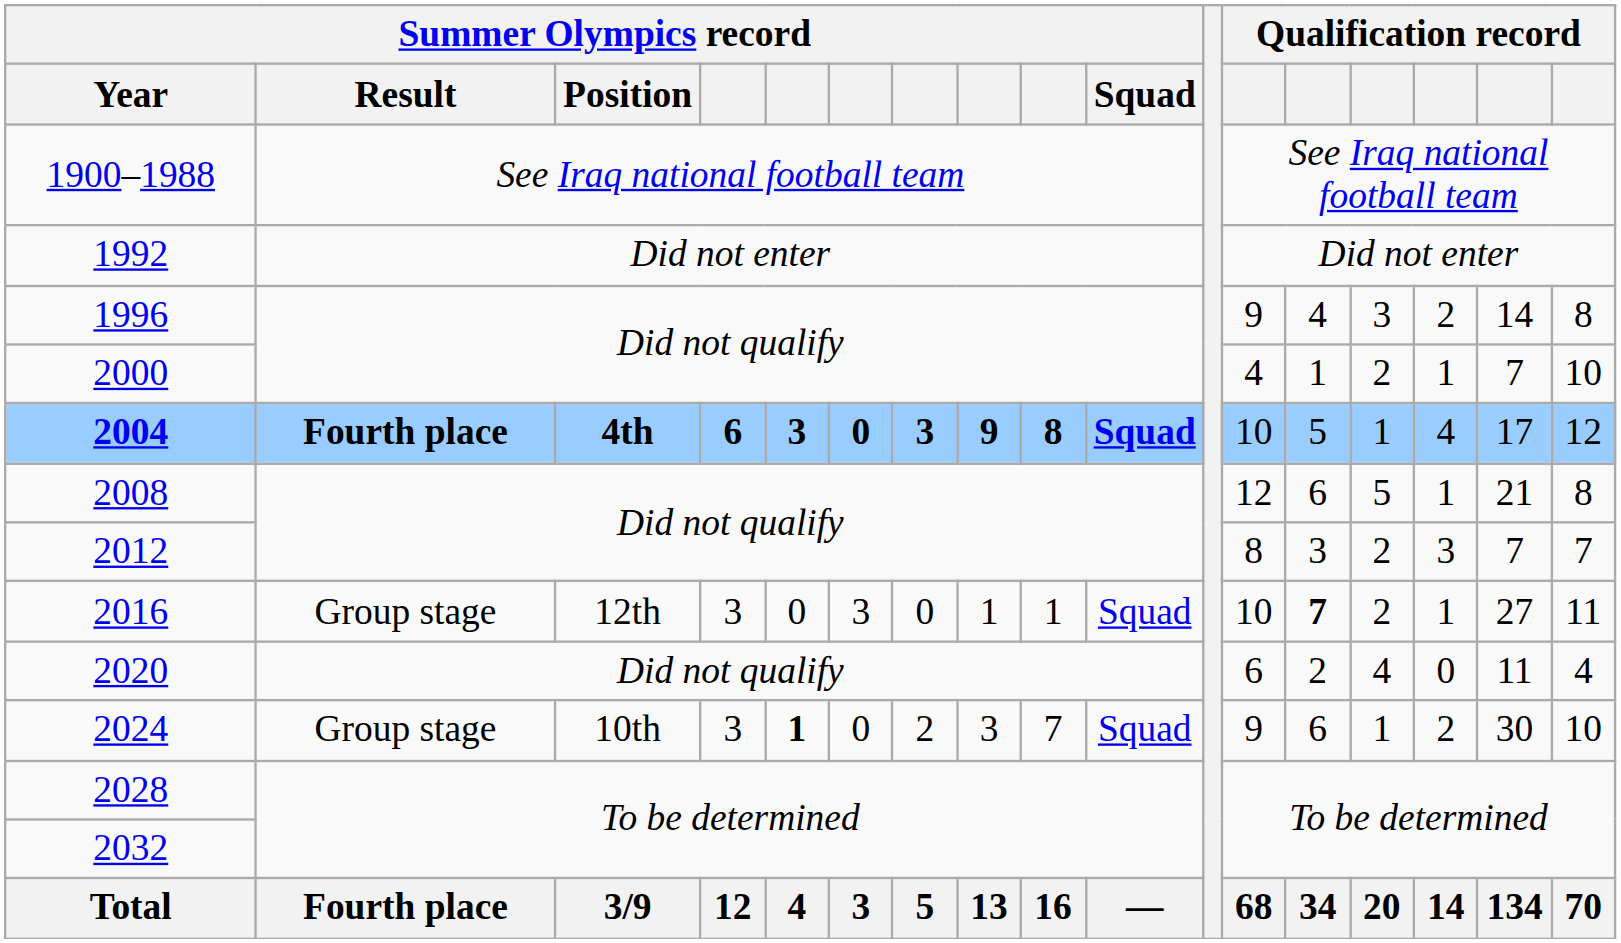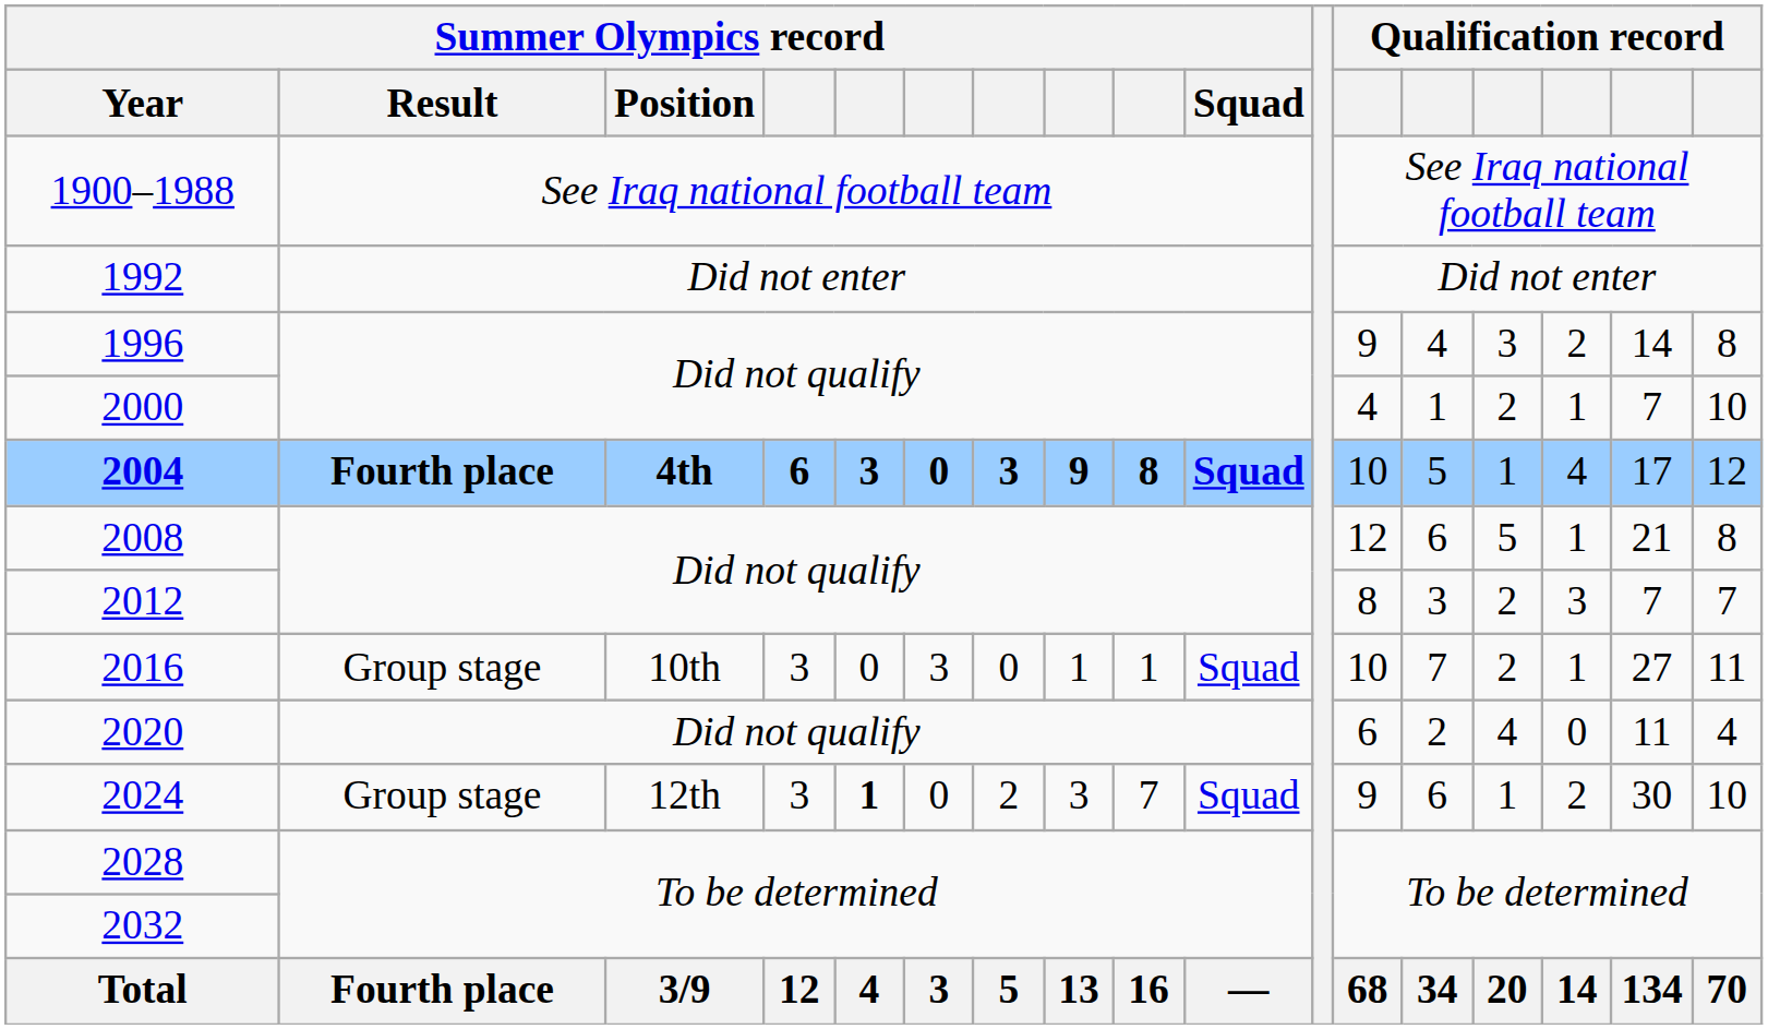 <table class="wikitable" style="text-align: center;">
 <tr>
 <th colspan="10"><a href='#'>Summer Olympics</a> record</th>
 <th style="width:1" rowspan="18"></th>
 <th colspan=6>Qualification record</th>
 </tr>
 <tr>
 <th width="100">Year</th>
 <th width="120">Result</th>
 <th width="50">Position</th>
 <th width="20"></th>
 <th width="20"></th>
 <th width="20"></th>
 <th width="20"></th>
 <th width="20"></th>
 <th width="20"></th>
 <th>Squad</th>
 <th width="20"></th>
 <th width="20"></th>
 <th width="20"></th>
 <th width="20"></th>
 <th width="20"></th>
 <th width="20"></th>
 </tr>
 <tr>
 <td><a href='#'>1900</a>–<a href='#'>1988</a></td>
 <td colspan="9"><em>See <a href='#'>Iraq national football team</a></em></td>
 <td colspan="6"><em>See <a href='#'>Iraq national football team</a></em></td>
 </tr>
 <tr>
 <td> <a href='#'>1992</a></td>
 <td colspan="9"><em>Did not enter</em></td>
 <td colspan="6"><em>Did not enter</em></td>
 </tr>
 <tr>
 <td> <a href='#'>1996</a></td>
 <td rowspan="2" colspan="9"><em>Did not qualify</em></td>
 <td>9</td>
 <td>4</td>
 <td>3</td>
 <td>2</td>
 <td>14</td>
 <td>8</td>
 </tr>
 <tr>
 <td> <a href='#'>2000</a></td>
 <td>4</td>
 <td>1</td>
 <td>2</td>
 <td>1</td>
 <td>7</td>
 <td>10</td>
 </tr>
 <tr style="background:#9acdff;">
 <td> <strong><a href='#'>2004</a></strong></td>
 <td><strong>Fourth place</strong></td>
 <td><strong>4th</strong></td>
 <td><strong>6</strong></td>
 <td><strong>3</strong></td>
 <td><strong>0</strong></td>
 <td><strong>3</strong></td>
 <td><strong>9</strong></td>
 <td><strong>8</strong></td>
 <td><strong><a href='#'>Squad</a></strong></td>
 <td>10</td>
 <td>5</td>
 <td>1</td>
 <td>4</td>
 <td>17</td>
 <td>12</td>
 </tr>
 <tr>
 <td> <a href='#'>2008</a></td>
 <td rowspan="2" colspan="9"><em>Did not qualify</em></td>
 <td>12</td>
 <td>6</td>
 <td>5</td>
 <td>1</td>
 <td>21</td>
 <td>8</td>
 </tr>
 <tr>
 <td> <a href='#'>2012</a></td>
 <td>8</td>
 <td>3</td>
 <td>2</td>
 <td>3</td>
 <td>7</td>
 <td>7</td>
 </tr>
 <tr>
 <td> <a href='#'>2016</a></td>
 <td>Group stage</td>
-<td>12th</td>
+<td>10th</td>
 <td>3</td>
 <td>0</td>
 <td>3</td>
 <td>0</td>
 <td>1</td>
 <td>1</td>
 <td><a href='#'>Squad</a></td>
 <td>10</td>
-<td><strong>7</strong></td>
+<td>7</td>
 <td>2</td>
 <td>1</td>
 <td>27</td>
 <td>11</td>
 </tr>
 <tr>
 <td> <a href='#'>2020</a></td>
 <td colspan="9"><em>Did not qualify</em></td>
 <td>6</td>
 <td>2</td>
 <td>4</td>
 <td>0</td>
 <td>11</td>
 <td>4</td>
 </tr>
 <tr>
 <td> <a href='#'>2024</a></td>
 <td>Group stage</td>
-<td>10th</td>
+<td>12th</td>
 <td>3</td>
 <td><strong>1</strong></td>
 <td>0</td>
 <td>2</td>
 <td>3</td>
 <td>7</td>
 <td><a href='#'>Squad</a></td>
 <td>9</td>
 <td>6</td>
 <td>1</td>
 <td>2</td>
 <td>30</td>
 <td>10</td>
 </tr>
 <tr>
 <td> <a href='#'>2028</a></td>
 <td rowspan=2 colspan="9"><em>To be determined</em></td>
 <td rowspan=2 colspan="6"><em>To be determined</em></td>
 </tr>
 <tr>
 <td> <a href='#'>2032</a></td>
 </tr>
 <tr>
 <th>Total</th>
 <th>Fourth place</th>
 <th>3/9</th>
 <th>12</th>
 <th>4</th>
 <th>3</th>
 <th>5</th>
 <th>13</th>
 <th>16</th>
 <th>—</th>
 <th>68</th>
 <th>34</th>
 <th>20</th>
 <th>14</th>
 <th>134</th>
 <th>70</th>
 </tr>
 </table>
